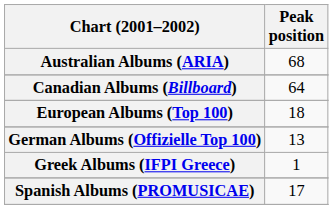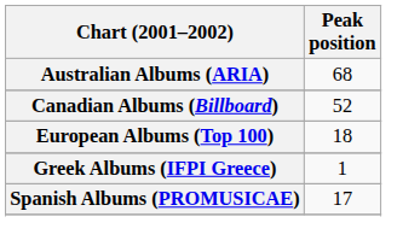 <table class="wikitable sortable plainrowheaders" style="text-align:center;">
 <tr>
 <th scope="col">Chart (2001–2002)</th>
 <th scope="col">Peak<br>position</th>
 </tr>
 <tr>
 <th scope="row">Australian Albums (<a href='#'>ARIA</a>)</th>
 <td>68</td>
 </tr>
 <tr>
 </tr>
 <tr>
 <th scope="row">Canadian Albums (<em><a href='#'>Billboard</a></em>)</th>
-<td>64</td>
+<td>52</td>
 </tr>
 <tr>
 </tr>
 <tr>
 <th scope="row">European Albums (<a href='#'>Top 100</a>)</th>
 <td>18</td>
 </tr>
 <tr>
-</tr>
-<tr>
-<th scope="row">German Albums (<a href='#'>Offizielle Top 100</a>)</th>
-<td>13</td>
 </tr>
 <tr>
 <th scope="row">Greek Albums (<a href='#'>IFPI Greece</a>)</th>
 <td>1</td>
 </tr>
 <tr>
 </tr>
 <tr>
 </tr>
 <tr>
 </tr>
 <tr>
 </tr>
 <tr>
 </tr>
 <tr>
 <th scope="row">Spanish Albums (<a href='#'>PROMUSICAE</a>)</th>
 <td>17</td>
 </tr>
 <tr>
 </tr>
 <tr>
 </tr>
 <tr>
 </tr>
 <tr>
 </tr>
 </table>
